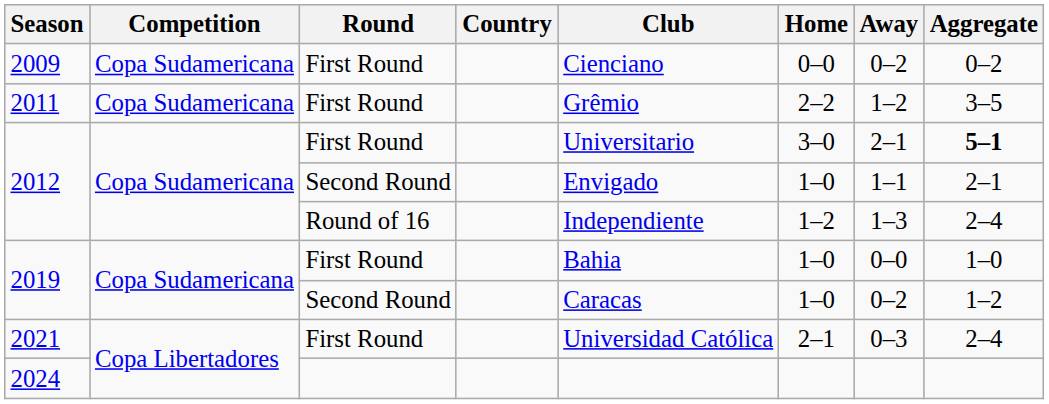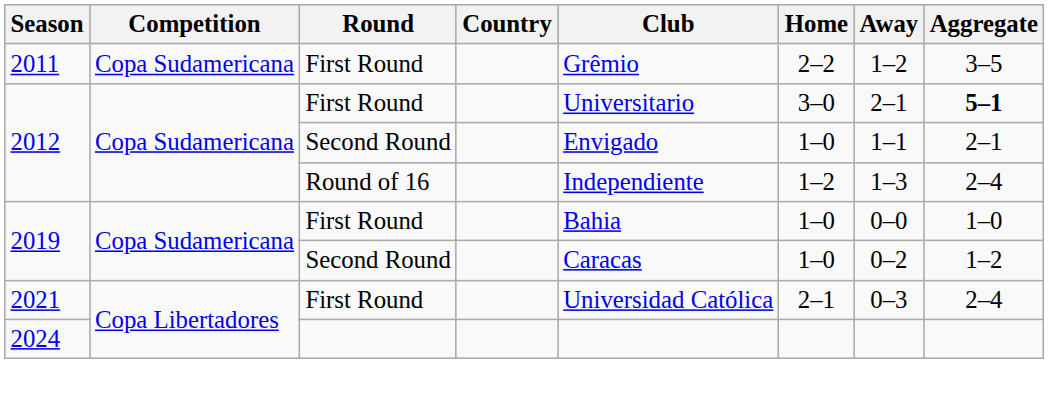 <table class="wikitable" style="text-align:left;">
 <tr>
 <th>Season</th>
 <th>Competition</th>
 <th>Round</th>
 <th>Country</th>
 <th>Club</th>
 <th>Home</th>
 <th>Away</th>
 <th>Aggregate</th>
-</tr>
-<tr>
-<td><a href='#'>2009</a></td>
-<td><a href='#'>Copa Sudamericana</a></td>
-<td>First Round</td>
-<td></td>
-<td><a href='#'>Cienciano</a></td>
-<td style="text-align:center;">0–0</td>
-<td style="text-align:center;">0–2</td>
-<td style="text-align:center;">0–2</td>
 </tr>
 <tr>
 <td><a href='#'>2011</a></td>
 <td><a href='#'>Copa Sudamericana</a></td>
 <td>First Round</td>
 <td></td>
 <td><a href='#'>Grêmio</a></td>
 <td style="text-align:center;">2–2</td>
 <td style="text-align:center;">1–2</td>
 <td style="text-align:center;">3–5</td>
 </tr>
 <tr>
 <td rowspan=3><a href='#'>2012</a></td>
 <td rowspan=3><a href='#'>Copa Sudamericana</a></td>
 <td>First Round</td>
 <td></td>
 <td><a href='#'>Universitario</a></td>
 <td style="text-align:center;">3–0</td>
 <td style="text-align:center;">2–1</td>
 <td style="text-align:center;"><strong>5–1</strong></td>
 </tr>
 <tr>
 <td>Second Round</td>
 <td></td>
 <td><a href='#'>Envigado</a></td>
 <td style="text-align:center;">1–0</td>
 <td style="text-align:center;">1–1</td>
 <td style="text-align:center;">2–1</td>
 </tr>
 <tr>
 <td>Round of 16</td>
 <td></td>
 <td><a href='#'>Independiente</a></td>
 <td style="text-align:center;">1–2</td>
 <td style="text-align:center;">1–3</td>
 <td style="text-align:center;">2–4</td>
 </tr>
 <tr>
 <td rowspan=2><a href='#'>2019</a></td>
 <td rowspan=2><a href='#'>Copa Sudamericana</a></td>
 <td>First Round</td>
 <td></td>
 <td><a href='#'>Bahia</a></td>
 <td style="text-align:center;">1–0</td>
 <td style="text-align:center;">0–0</td>
 <td style="text-align:center;">1–0</td>
 </tr>
 <tr>
 <td>Second Round</td>
 <td></td>
 <td><a href='#'>Caracas</a></td>
 <td style="text-align:center;">1–0</td>
 <td style="text-align:center;">0–2</td>
 <td style="text-align:center;">1–2</td>
 </tr>
 <tr>
 <td rowspan=1><a href='#'>2021</a></td>
 <td rowspan=2><a href='#'>Copa Libertadores</a></td>
 <td>First Round</td>
 <td></td>
 <td><a href='#'>Universidad Católica</a></td>
 <td style="text-align:center;">2–1</td>
 <td style="text-align:center;">0–3</td>
 <td style="text-align:center;">2–4</td>
 </tr>
 <tr>
 <td rowspan=1><a href='#'>2024</a></td>
 <td></td>
 <td></td>
 <td></td>
 <td></td>
 <td></td>
 <td></td>
 </tr>
 </table>
